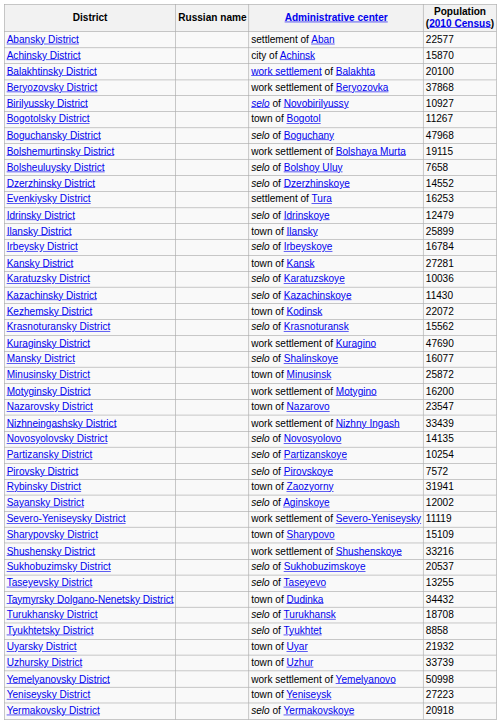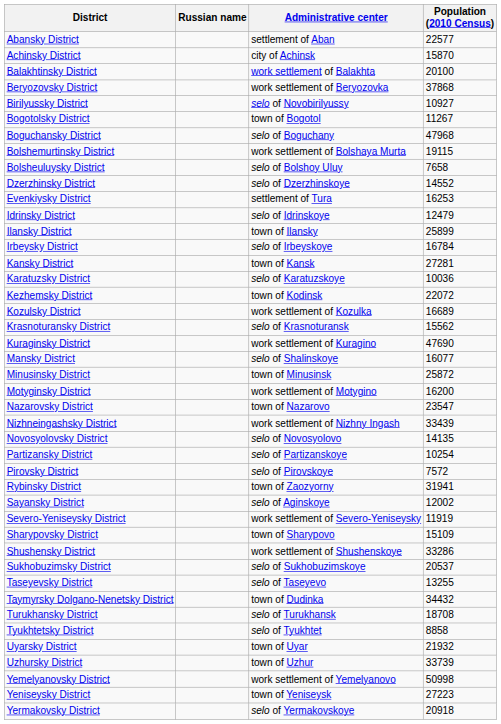 <table class="wikitable sortable">
 <tr>
 <th>District</th>
 <th>Russian name</th>
 <th><a href='#'>Administrative center</a></th>
 <th>Population<br>(<a href='#'>2010 Census</a>)</th>
 </tr>
 <tr>
 <td><a href='#'>Abansky District</a></td>
 <td></td>
 <td>settlement of <a href='#'>Aban</a></td>
 <td>22577</td>
 </tr>
 <tr>
 <td><a href='#'>Achinsky District</a></td>
 <td></td>
 <td>city of <a href='#'>Achinsk</a></td>
 <td>15870</td>
 </tr>
 <tr>
 <td><a href='#'>Balakhtinsky District</a></td>
 <td></td>
 <td><a href='#'>work settlement</a> of <a href='#'>Balakhta</a></td>
 <td>20100</td>
 </tr>
 <tr>
 <td><a href='#'>Beryozovsky District</a></td>
 <td></td>
 <td>work settlement of <a href='#'>Beryozovka</a></td>
 <td>37868</td>
 </tr>
 <tr>
 <td><a href='#'>Birilyussky District</a></td>
 <td></td>
 <td><em><a href='#'>selo</a></em> of <a href='#'>Novobirilyussy</a></td>
 <td>10927</td>
 </tr>
 <tr>
 <td><a href='#'>Bogotolsky District</a></td>
 <td></td>
 <td>town of <a href='#'>Bogotol</a></td>
 <td>11267</td>
 </tr>
 <tr>
 <td><a href='#'>Boguchansky District</a></td>
 <td></td>
 <td><em>selo</em> of <a href='#'>Boguchany</a></td>
 <td>47968</td>
 </tr>
 <tr>
 <td><a href='#'>Bolshemurtinsky District</a></td>
 <td></td>
 <td>work settlement of <a href='#'>Bolshaya Murta</a></td>
 <td>19115</td>
 </tr>
 <tr>
 <td><a href='#'>Bolsheuluysky District</a></td>
 <td></td>
 <td><em>selo</em> of <a href='#'>Bolshoy Uluy</a></td>
 <td>7658</td>
 </tr>
 <tr>
 <td><a href='#'>Dzerzhinsky District</a></td>
 <td></td>
 <td><em>selo</em> of <a href='#'>Dzerzhinskoye</a></td>
 <td>14552</td>
 </tr>
 <tr>
 <td><a href='#'>Evenkiysky District</a></td>
 <td></td>
 <td>settlement of <a href='#'>Tura</a></td>
 <td>16253</td>
 </tr>
 <tr>
 <td><a href='#'>Idrinsky District</a></td>
 <td></td>
 <td><em>selo</em> of <a href='#'>Idrinskoye</a></td>
 <td>12479</td>
 </tr>
 <tr>
 <td><a href='#'>Ilansky District</a></td>
 <td></td>
 <td>town of <a href='#'>Ilansky</a></td>
 <td>25899</td>
 </tr>
 <tr>
 <td><a href='#'>Irbeysky District</a></td>
 <td></td>
 <td><em>selo</em> of <a href='#'>Irbeyskoye</a></td>
 <td>16784</td>
 </tr>
 <tr>
 <td><a href='#'>Kansky District</a></td>
 <td></td>
 <td>town of <a href='#'>Kansk</a></td>
 <td>27281</td>
 </tr>
 <tr>
 <td><a href='#'>Karatuzsky District</a></td>
 <td></td>
 <td><em>selo</em> of <a href='#'>Karatuzskoye</a></td>
 <td>10036</td>
 </tr>
 <tr>
-<td><a href='#'>Kazachinsky District</a></td>
-<td></td>
-<td><em>selo</em> of <a href='#'>Kazachinskoye</a></td>
-<td>11430</td>
-</tr>
-<tr>
 <td><a href='#'>Kezhemsky District</a></td>
 <td></td>
 <td>town of <a href='#'>Kodinsk</a></td>
 <td>22072</td>
+</tr>
+<tr>
+<td><a href='#'>Kozulsky District</a></td>
+<td></td>
+<td>work settlement of <a href='#'>Kozulka</a></td>
+<td>16689</td>
 </tr>
 <tr>
 <td><a href='#'>Krasnoturansky District</a></td>
 <td></td>
 <td><em>selo</em> of <a href='#'>Krasnoturansk</a></td>
 <td>15562</td>
 </tr>
 <tr>
 <td><a href='#'>Kuraginsky District</a></td>
 <td></td>
 <td>work settlement of <a href='#'>Kuragino</a></td>
 <td>47690</td>
 </tr>
 <tr>
 <td><a href='#'>Mansky District</a></td>
 <td></td>
 <td><em>selo</em> of <a href='#'>Shalinskoye</a></td>
 <td>16077</td>
 </tr>
 <tr>
 <td><a href='#'>Minusinsky District</a></td>
 <td></td>
 <td>town of <a href='#'>Minusinsk</a></td>
 <td>25872</td>
 </tr>
 <tr>
 <td><a href='#'>Motyginsky District</a></td>
 <td></td>
 <td>work settlement of <a href='#'>Motygino</a></td>
 <td>16200</td>
 </tr>
 <tr>
 <td><a href='#'>Nazarovsky District</a></td>
 <td></td>
 <td>town of <a href='#'>Nazarovo</a></td>
 <td>23547</td>
 </tr>
 <tr>
 <td><a href='#'>Nizhneingashsky District</a></td>
 <td></td>
 <td>work settlement of <a href='#'>Nizhny Ingash</a></td>
 <td>33439</td>
 </tr>
 <tr>
 <td><a href='#'>Novosyolovsky District</a></td>
 <td></td>
 <td><em>selo</em> of <a href='#'>Novosyolovo</a></td>
 <td>14135</td>
 </tr>
 <tr>
 <td><a href='#'>Partizansky District</a></td>
 <td></td>
 <td><em>selo</em> of <a href='#'>Partizanskoye</a></td>
 <td>10254</td>
 </tr>
 <tr>
 <td><a href='#'>Pirovsky District</a></td>
 <td></td>
 <td><em>selo</em> of <a href='#'>Pirovskoye</a></td>
 <td>7572</td>
 </tr>
 <tr>
 <td><a href='#'>Rybinsky District</a></td>
 <td></td>
 <td>town of <a href='#'>Zaozyorny</a></td>
 <td>31941</td>
 </tr>
 <tr>
 <td><a href='#'>Sayansky District</a></td>
 <td></td>
 <td><em>selo</em> of <a href='#'>Aginskoye</a></td>
 <td>12002</td>
 </tr>
 <tr>
 <td><a href='#'>Severo-Yeniseysky District</a></td>
 <td></td>
 <td>work settlement of <a href='#'>Severo-Yeniseysky</a></td>
-<td>11119</td>
+<td>11919</td>
 </tr>
 <tr>
 <td><a href='#'>Sharypovsky District</a></td>
 <td></td>
 <td>town of <a href='#'>Sharypovo</a></td>
 <td>15109</td>
 </tr>
 <tr>
 <td><a href='#'>Shushensky District</a></td>
 <td></td>
 <td>work settlement of <a href='#'>Shushenskoye</a></td>
-<td>33216</td>
+<td>33286</td>
 </tr>
 <tr>
 <td><a href='#'>Sukhobuzimsky District</a></td>
 <td></td>
 <td><em>selo</em> of <a href='#'>Sukhobuzimskoye</a></td>
 <td>20537</td>
 </tr>
 <tr>
 <td><a href='#'>Taseyevsky District</a></td>
 <td></td>
 <td><em>selo</em> of <a href='#'>Taseyevo</a></td>
 <td>13255</td>
 </tr>
 <tr>
 <td><a href='#'>Taymyrsky Dolgano-Nenetsky District</a></td>
 <td></td>
 <td>town of <a href='#'>Dudinka</a></td>
 <td>34432</td>
 </tr>
 <tr>
 <td><a href='#'>Turukhansky District</a></td>
 <td></td>
 <td><em>selo</em> of <a href='#'>Turukhansk</a></td>
 <td>18708</td>
 </tr>
 <tr>
 <td><a href='#'>Tyukhtetsky District</a></td>
 <td></td>
 <td><em>selo</em> of <a href='#'>Tyukhtet</a></td>
 <td>8858</td>
 </tr>
 <tr>
 <td><a href='#'>Uyarsky District</a></td>
 <td></td>
 <td>town of <a href='#'>Uyar</a></td>
 <td>21932</td>
 </tr>
 <tr>
 <td><a href='#'>Uzhursky District</a></td>
 <td></td>
 <td>town of <a href='#'>Uzhur</a></td>
 <td>33739</td>
 </tr>
 <tr>
 <td><a href='#'>Yemelyanovsky District</a></td>
 <td></td>
 <td>work settlement of <a href='#'>Yemelyanovo</a></td>
 <td>50998</td>
 </tr>
 <tr>
 <td><a href='#'>Yeniseysky District</a></td>
 <td></td>
 <td>town of <a href='#'>Yeniseysk</a></td>
 <td>27223</td>
 </tr>
 <tr>
 <td><a href='#'>Yermakovsky District</a></td>
 <td></td>
 <td><em>selo</em> of <a href='#'>Yermakovskoye</a></td>
 <td>20918</td>
 </tr>
 </table>
